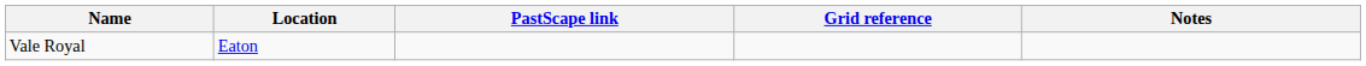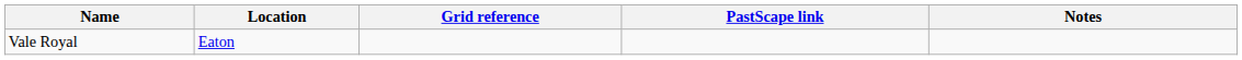 <table class="wikitable sortable" border="1" style="width: 100%">
 <tr>
 <th scope="col">Name</th>
 <th scope="col">Location</th>
+<th scope="col"><a href='#'>Grid reference</a></th>
 <th scope="col" class="unsortable" width="25%"><a href='#'>PastScape link</a></th>
-<th scope="col"><a href='#'>Grid reference</a></th>
 <th scope="col" class="unsortable" width="25%">Notes</th>
 </tr>
 <tr>
 <td>Vale Royal</td>
 <td><a href='#'>Eaton</a></td>
 <td></td>
 <td></td>
 <td></td>
 </tr>
 </table>
